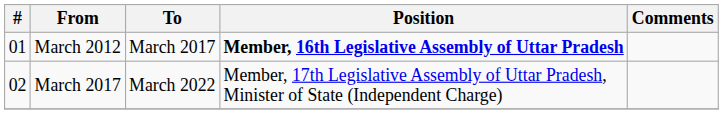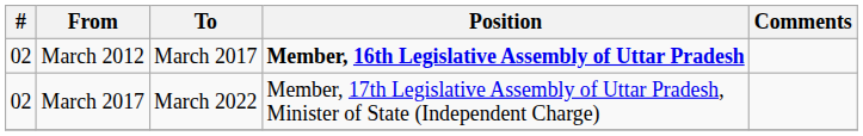 <table class="wikitable sortable">
 <tr>
 <th>#</th>
 <th>From</th>
 <th>To</th>
 <th>Position</th>
 <th>Comments</th>
 </tr>
 <tr>
-<td>01</td>
+<td>02</td>
 <td>March 2012</td>
 <td>March 2017</td>
 <td><strong>Member, <a href='#'>16th Legislative Assembly of Uttar Pradesh</a></strong></td>
 <td></td>
 </tr>
 <tr>
 <td>02</td>
 <td>March 2017</td>
 <td>March 2022</td>
 <td>Member, <a href='#'>17th Legislative Assembly of Uttar Pradesh</a>,<br>Minister of State (Independent Charge)</td>
 <td></td>
 </tr>
 <tr>
 </tr>
 </table>
